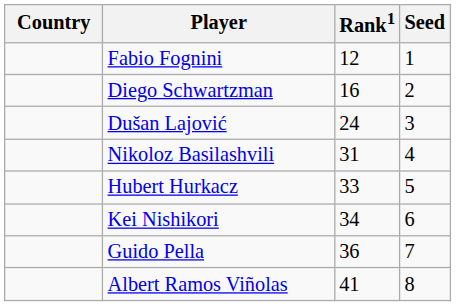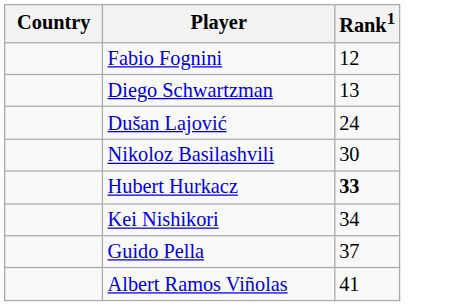 <table class="sortable wikitable">
 <tr>
 <th width="70">Country</th>
 <th width="175">Player</th>
 <th>Rank<sup>1</sup></th>
-<th>Seed</th>
 </tr>
 <tr>
 <td></td>
 <td><a href='#'>Fabio Fognini</a></td>
 <td>12</td>
-<td>1</td>
 </tr>
 <tr>
 <td></td>
 <td><a href='#'>Diego Schwartzman</a></td>
-<td>16</td>
-<td>2</td>
+<td>13</td>
 </tr>
 <tr>
 <td></td>
 <td><a href='#'>Dušan Lajović</a></td>
 <td>24</td>
-<td>3</td>
 </tr>
 <tr>
 <td></td>
 <td><a href='#'>Nikoloz Basilashvili</a></td>
-<td>31</td>
-<td>4</td>
+<td>30</td>
 </tr>
 <tr>
 <td></td>
 <td><a href='#'>Hubert Hurkacz</a></td>
-<td>33</td>
-<td>5</td>
+<td><strong>33</strong></td>
 </tr>
 <tr>
 <td></td>
 <td><a href='#'>Kei Nishikori</a></td>
 <td>34</td>
-<td>6</td>
 </tr>
 <tr>
 <td></td>
 <td><a href='#'>Guido Pella</a></td>
-<td>36</td>
-<td>7</td>
+<td>37</td>
 </tr>
 <tr>
 <td></td>
 <td><a href='#'>Albert Ramos Viñolas</a></td>
 <td>41</td>
-<td>8</td>
 </tr>
 </table>
